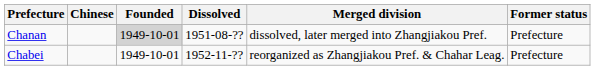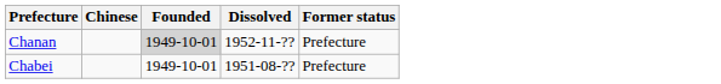 <table class="wikitable sortable">
 <tr>
 <th>Prefecture</th>
 <th>Chinese</th>
 <th>Founded</th>
 <th>Dissolved</th>
-<th>Merged division</th>
 <th>Former status</th>
 </tr>
 <tr>
 <td><a href='#'>Chanan</a></td>
 <td><span></span></td>
 <td style="background: lightgrey;">1949-10-01</td>
-<td>1951-08-??</td>
-<td>dissolved, later merged into Zhangjiakou Pref.</td>
+<td>1952-11-??</td>
 <td>Prefecture</td>
 </tr>
 <tr>
 <td><a href='#'>Chabei</a></td>
 <td><span></span></td>
 <td>1949-10-01</td>
-<td>1952-11-??</td>
-<td>reorganized as Zhangjiakou Pref. & Chahar Leag.</td>
+<td>1951-08-??</td>
 <td>Prefecture</td>
 </tr>
 </table>
